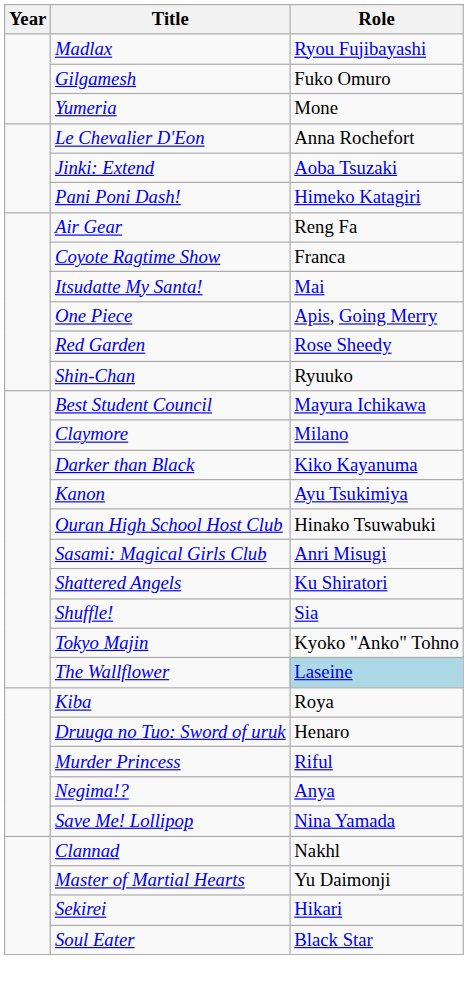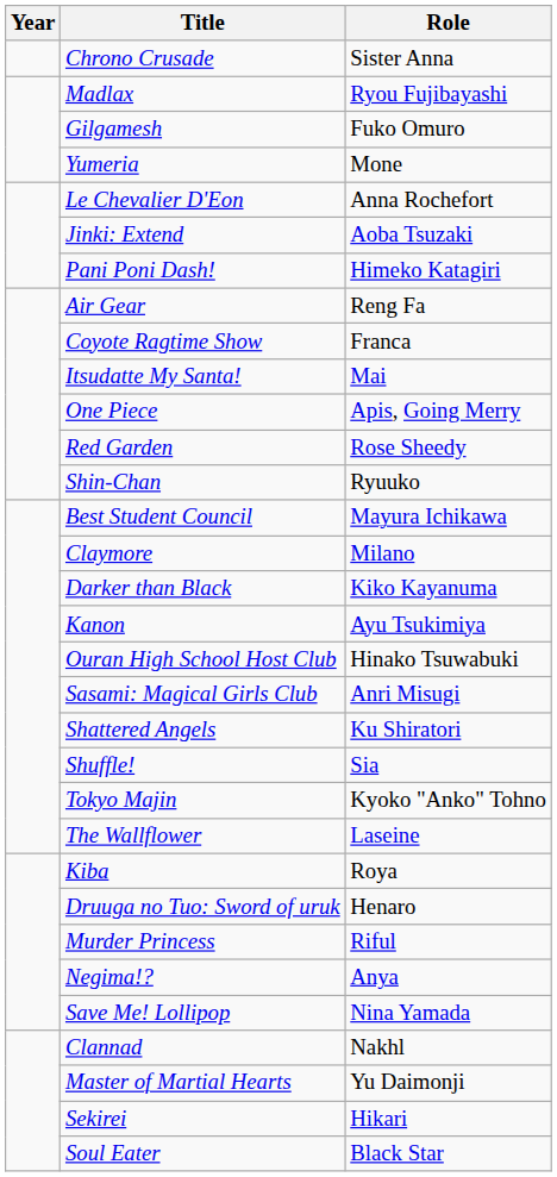 <table class="wikitable sortable plainrowheaders">
 <tr>
 <th>Year</th>
 <th>Title</th>
 <th>Role</th>
+</tr>
+<tr>
+<td></td>
+<td><em><a href='#'>Chrono Crusade</a></em></td>
+<td>Sister Anna</td>
 </tr>
 <tr>
 <td rowspan="3"></td>
 <td><em><a href='#'>Madlax</a></em></td>
 <td><a href='#'>Ryou Fujibayashi</a></td>
 </tr>
 <tr>
 <td><em><a href='#'>Gilgamesh</a></em></td>
 <td>Fuko Omuro</td>
 </tr>
 <tr>
 <td><em><a href='#'>Yumeria</a></em></td>
 <td>Mone</td>
 </tr>
 <tr>
 <td rowspan="3"></td>
 <td><em><a href='#'>Le Chevalier D'Eon</a></em></td>
 <td>Anna Rochefort</td>
 </tr>
 <tr>
 <td><em><a href='#'>Jinki: Extend</a></em></td>
 <td><a href='#'>Aoba Tsuzaki</a></td>
 </tr>
 <tr>
 <td><em><a href='#'>Pani Poni Dash!</a></em></td>
 <td><a href='#'>Himeko Katagiri</a></td>
 </tr>
 <tr>
 <td rowspan="6"></td>
 <td><em><a href='#'>Air Gear</a></em></td>
 <td>Reng Fa</td>
 </tr>
 <tr>
 <td><em><a href='#'>Coyote Ragtime Show</a></em></td>
 <td>Franca</td>
 </tr>
 <tr>
 <td><em><a href='#'>Itsudatte My Santa!</a></em></td>
 <td><a href='#'>Mai</a></td>
 </tr>
 <tr>
 <td><em><a href='#'>One Piece</a></em></td>
 <td><a href='#'>Apis</a>, <a href='#'>Going Merry</a></td>
 </tr>
 <tr>
 <td><em><a href='#'>Red Garden</a></em></td>
 <td><a href='#'>Rose Sheedy</a></td>
 </tr>
 <tr>
 <td><em><a href='#'>Shin-Chan</a></em></td>
 <td>Ryuuko</td>
 </tr>
 <tr>
 <td rowspan="10"></td>
 <td><em><a href='#'>Best Student Council</a></em></td>
 <td><a href='#'>Mayura Ichikawa</a></td>
 </tr>
 <tr>
 <td><em><a href='#'>Claymore</a></em></td>
 <td><a href='#'>Milano</a></td>
 </tr>
 <tr>
 <td><em><a href='#'>Darker than Black</a></em></td>
 <td><a href='#'>Kiko Kayanuma</a></td>
 </tr>
 <tr>
 <td><em><a href='#'>Kanon</a></em></td>
 <td><a href='#'>Ayu Tsukimiya</a></td>
 </tr>
 <tr>
 <td><em><a href='#'>Ouran High School Host Club</a></em></td>
 <td>Hinako Tsuwabuki</td>
 </tr>
 <tr>
 <td><em><a href='#'>Sasami: Magical Girls Club</a></em></td>
 <td><a href='#'>Anri Misugi</a></td>
 </tr>
 <tr>
 <td><em><a href='#'>Shattered Angels</a></em></td>
 <td><a href='#'>Ku Shiratori</a></td>
 </tr>
 <tr>
 <td><em><a href='#'>Shuffle!</a></em></td>
 <td><a href='#'>Sia</a></td>
 </tr>
 <tr>
 <td><em><a href='#'>Tokyo Majin</a></em></td>
 <td>Kyoko "Anko" Tohno</td>
 </tr>
 <tr>
 <td><em><a href='#'>The Wallflower</a></em></td>
-<td style="background: lightblue;"><a href='#'>Laseine</a></td>
+<td><a href='#'>Laseine</a></td>
 </tr>
 <tr>
 <td rowspan="5"></td>
 <td><em><a href='#'>Kiba</a></em></td>
 <td>Roya</td>
 </tr>
 <tr>
 <td><em><a href='#'>Druuga no Tuo: Sword of uruk</a></em></td>
 <td>Henaro</td>
 </tr>
 <tr>
 <td><em><a href='#'>Murder Princess</a></em></td>
 <td><a href='#'>Riful</a></td>
 </tr>
 <tr>
 <td><em><a href='#'>Negima!?</a></em></td>
 <td><a href='#'>Anya</a></td>
 </tr>
 <tr>
 <td><em><a href='#'>Save Me! Lollipop</a></em></td>
 <td><a href='#'>Nina Yamada</a></td>
 </tr>
 <tr>
 <td rowspan="4"></td>
 <td><em><a href='#'>Clannad</a></em></td>
 <td>Nakhl</td>
 </tr>
 <tr>
 <td><em><a href='#'>Master of Martial Hearts</a></em></td>
 <td>Yu Daimonji</td>
 </tr>
 <tr>
 <td><em><a href='#'>Sekirei</a></em></td>
 <td><a href='#'>Hikari</a></td>
 </tr>
 <tr>
 <td><em><a href='#'>Soul Eater</a></em></td>
 <td><a href='#'>Black Star</a></td>
 </tr>
 </table>
